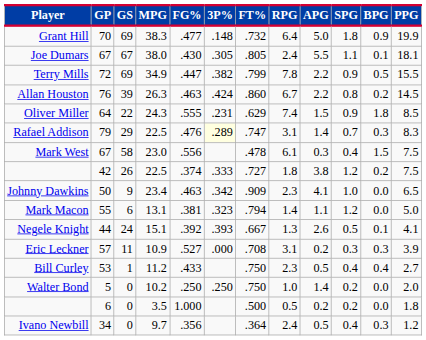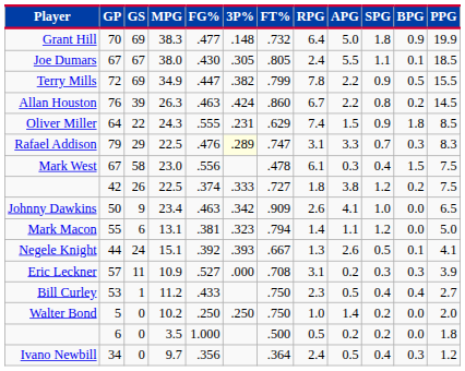 <table class="wikitable sortable" style="text-align:right;">
 <tr>
 <th style="background:#003DA5; color:#FFFFFF; border-top:#D50032 3px solid; border-bottom:#D50032 3px solid;">Player</th>
 <th style="background:#003DA5; color:#FFFFFF; border-top:#D50032 3px solid; border-bottom:#D50032 3px solid;">GP</th>
 <th style="background:#003DA5; color:#FFFFFF; border-top:#D50032 3px solid; border-bottom:#D50032 3px solid;">GS</th>
 <th style="background:#003DA5; color:#FFFFFF; border-top:#D50032 3px solid; border-bottom:#D50032 3px solid;">MPG</th>
 <th style="background:#003DA5; color:#FFFFFF; border-top:#D50032 3px solid; border-bottom:#D50032 3px solid;">FG%</th>
 <th style="background:#003DA5; color:#FFFFFF; border-top:#D50032 3px solid; border-bottom:#D50032 3px solid;">3P%</th>
 <th style="background:#003DA5; color:#FFFFFF; border-top:#D50032 3px solid; border-bottom:#D50032 3px solid;">FT%</th>
 <th style="background:#003DA5; color:#FFFFFF; border-top:#D50032 3px solid; border-bottom:#D50032 3px solid;">RPG</th>
 <th style="background:#003DA5; color:#FFFFFF; border-top:#D50032 3px solid; border-bottom:#D50032 3px solid;">APG</th>
 <th style="background:#003DA5; color:#FFFFFF; border-top:#D50032 3px solid; border-bottom:#D50032 3px solid;">SPG</th>
 <th style="background:#003DA5; color:#FFFFFF; border-top:#D50032 3px solid; border-bottom:#D50032 3px solid;">BPG</th>
 <th style="background:#003DA5; color:#FFFFFF; border-top:#D50032 3px solid; border-bottom:#D50032 3px solid;">PPG</th>
 </tr>
 <tr>
 <td><a href='#'>Grant Hill</a></td>
 <td>70</td>
 <td>69</td>
 <td>38.3</td>
 <td>.477</td>
 <td>.148</td>
 <td>.732</td>
 <td>6.4</td>
 <td>5.0</td>
 <td>1.8</td>
 <td>0.9</td>
 <td>19.9</td>
 </tr>
 <tr>
 <td><a href='#'>Joe Dumars</a></td>
 <td>67</td>
 <td>67</td>
 <td>38.0</td>
 <td>.430</td>
 <td>.305</td>
 <td>.805</td>
 <td>2.4</td>
 <td>5.5</td>
 <td>1.1</td>
 <td>0.1</td>
-<td>18.1</td>
+<td>18.5</td>
 </tr>
 <tr>
 <td><a href='#'>Terry Mills</a></td>
 <td>72</td>
 <td>69</td>
 <td>34.9</td>
 <td>.447</td>
 <td>.382</td>
 <td>.799</td>
 <td>7.8</td>
 <td>2.2</td>
 <td>0.9</td>
 <td>0.5</td>
 <td>15.5</td>
 </tr>
 <tr>
 <td><a href='#'>Allan Houston</a></td>
 <td>76</td>
 <td>39</td>
 <td>26.3</td>
 <td>.463</td>
 <td>.424</td>
 <td>.860</td>
 <td>6.7</td>
 <td>2.2</td>
 <td>0.8</td>
 <td>0.2</td>
 <td>14.5</td>
 </tr>
 <tr>
 <td><a href='#'>Oliver Miller</a></td>
 <td>64</td>
 <td>22</td>
 <td>24.3</td>
 <td>.555</td>
 <td>.231</td>
 <td>.629</td>
 <td>7.4</td>
 <td>1.5</td>
 <td>0.9</td>
 <td>1.8</td>
 <td>8.5</td>
 </tr>
 <tr>
 <td><a href='#'>Rafael Addison</a></td>
 <td>79</td>
 <td>29</td>
 <td>22.5</td>
 <td>.476</td>
 <td style="background: lightyellow;">.289</td>
 <td>.747</td>
 <td>3.1</td>
-<td>1.4</td>
+<td>3.3</td>
 <td>0.7</td>
 <td>0.3</td>
 <td>8.3</td>
 </tr>
 <tr>
 <td><a href='#'>Mark West</a></td>
 <td>67</td>
 <td>58</td>
 <td>23.0</td>
 <td>.556</td>
 <td></td>
 <td>.478</td>
 <td>6.1</td>
 <td>0.3</td>
 <td>0.4</td>
 <td>1.5</td>
 <td>7.5</td>
 </tr>
 <tr>
 <td></td>
 <td>42</td>
 <td>26</td>
 <td>22.5</td>
 <td>.374</td>
 <td>.333</td>
 <td>.727</td>
 <td>1.8</td>
 <td>3.8</td>
 <td>1.2</td>
 <td>0.2</td>
 <td>7.5</td>
 </tr>
 <tr>
 <td><a href='#'>Johnny Dawkins</a></td>
 <td>50</td>
 <td>9</td>
 <td>23.4</td>
 <td>.463</td>
 <td>.342</td>
 <td>.909</td>
-<td>2.3</td>
+<td>2.6</td>
 <td>4.1</td>
 <td>1.0</td>
 <td>0.0</td>
 <td>6.5</td>
 </tr>
 <tr>
 <td><a href='#'>Mark Macon</a></td>
 <td>55</td>
 <td>6</td>
 <td>13.1</td>
 <td>.381</td>
 <td>.323</td>
 <td>.794</td>
 <td>1.4</td>
 <td>1.1</td>
 <td>1.2</td>
 <td>0.0</td>
 <td>5.0</td>
 </tr>
 <tr>
 <td><a href='#'>Negele Knight</a></td>
 <td>44</td>
 <td>24</td>
 <td>15.1</td>
 <td>.392</td>
 <td>.393</td>
 <td>.667</td>
 <td>1.3</td>
 <td>2.6</td>
 <td>0.5</td>
 <td>0.1</td>
 <td>4.1</td>
 </tr>
 <tr>
 <td><a href='#'>Eric Leckner</a></td>
 <td>57</td>
 <td>11</td>
 <td>10.9</td>
 <td>.527</td>
 <td>.000</td>
 <td>.708</td>
 <td>3.1</td>
 <td>0.2</td>
 <td>0.3</td>
 <td>0.3</td>
 <td>3.9</td>
 </tr>
 <tr>
 <td><a href='#'>Bill Curley</a></td>
 <td>53</td>
 <td>1</td>
 <td>11.2</td>
 <td>.433</td>
 <td></td>
 <td>.750</td>
 <td>2.3</td>
 <td>0.5</td>
 <td>0.4</td>
 <td>0.4</td>
 <td>2.7</td>
 </tr>
 <tr>
 <td><a href='#'>Walter Bond</a></td>
 <td>5</td>
 <td>0</td>
 <td>10.2</td>
 <td>.250</td>
 <td>.250</td>
 <td>.750</td>
 <td>1.0</td>
 <td>1.4</td>
 <td>0.2</td>
 <td>0.0</td>
 <td>2.0</td>
 </tr>
 <tr>
 <td></td>
 <td>6</td>
 <td>0</td>
 <td>3.5</td>
 <td>1.000</td>
 <td></td>
 <td>.500</td>
 <td>0.5</td>
 <td>0.2</td>
 <td>0.2</td>
 <td>0.0</td>
 <td>1.8</td>
 </tr>
 <tr>
 <td><a href='#'>Ivano Newbill</a></td>
 <td>34</td>
 <td>0</td>
 <td>9.7</td>
 <td>.356</td>
 <td></td>
 <td>.364</td>
 <td>2.4</td>
 <td>0.5</td>
 <td>0.4</td>
 <td>0.3</td>
 <td>1.2</td>
 </tr>
 </table>
